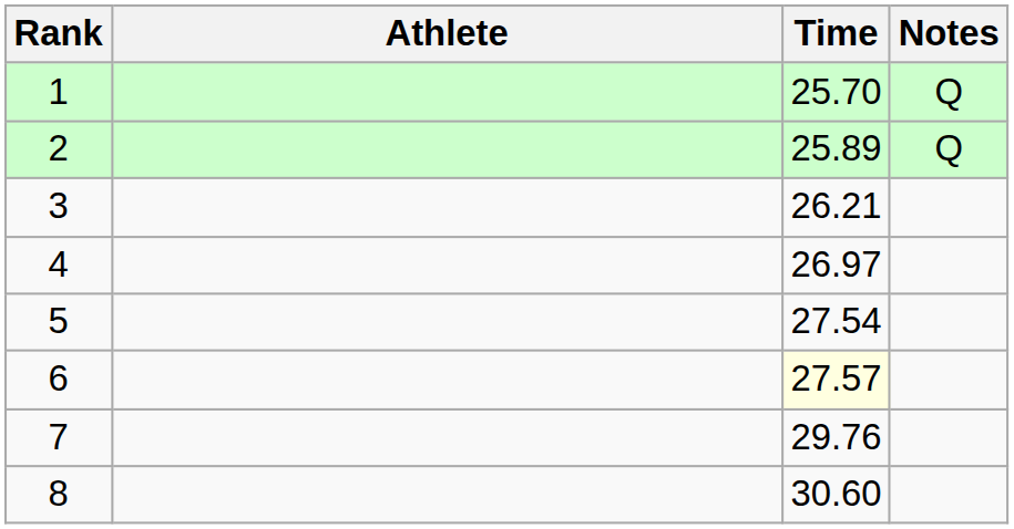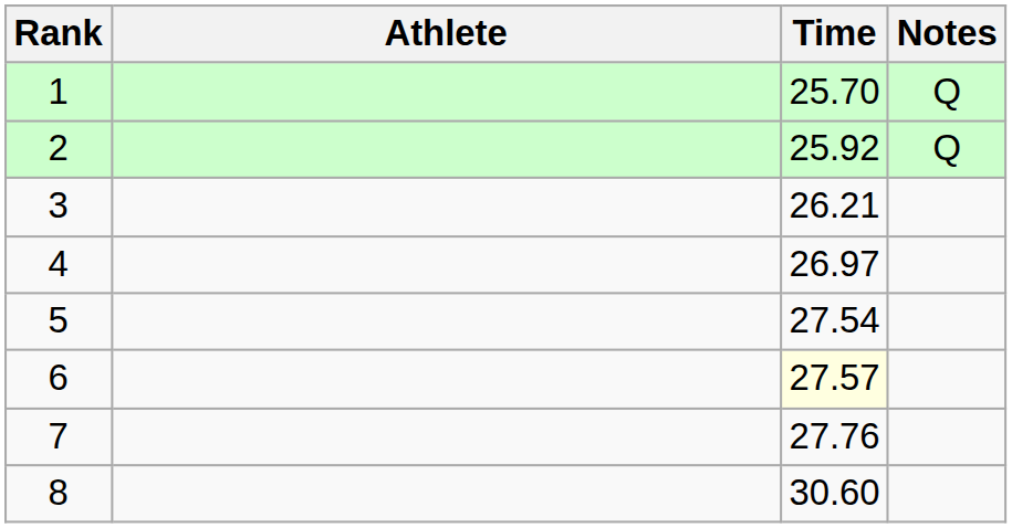 <table class="wikitable" style="text-align:center">
 <tr>
 <th>Rank</th>
 <th Style="width:18em">Athlete</th>
 <th>Time</th>
 <th>Notes</th>
 </tr>
 <tr style="background:#cfc">
 <td>1</td>
 <td style="text-align:left"></td>
 <td>25.70</td>
 <td>Q</td>
 </tr>
 <tr style="background:#cfc">
 <td>2</td>
 <td style="text-align:left"></td>
-<td>25.89</td>
+<td>25.92</td>
 <td>Q</td>
 </tr>
 <tr>
 <td>3</td>
 <td style="text-align:left"></td>
 <td>26.21</td>
 <td></td>
 </tr>
 <tr>
 <td>4</td>
 <td style="text-align:left"></td>
 <td>26.97</td>
 <td></td>
 </tr>
 <tr>
 <td>5</td>
 <td style="text-align:left"></td>
 <td>27.54</td>
 <td></td>
 </tr>
 <tr>
 <td>6</td>
 <td style="text-align:left"></td>
 <td style="background: lightyellow;">27.57</td>
 <td></td>
 </tr>
 <tr>
 <td>7</td>
 <td style="text-align:left"></td>
-<td>29.76</td>
+<td>27.76</td>
 <td></td>
 </tr>
 <tr>
 <td>8</td>
 <td style="text-align:left"></td>
 <td>30.60</td>
 <td></td>
 </tr>
 </table>
